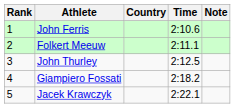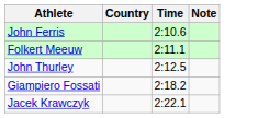 <table class="wikitable sortable">
 <tr>
-<th>Rank</th>
 <th>Athlete</th>
 <th>Country</th>
 <th>Time</th>
 <th>Note</th>
 </tr>
 <tr bgcolor=#CCFFCC>
-<td>1</td>
 <td><a href='#'>John Ferris</a></td>
 <td></td>
 <td>2:10.6</td>
 <td></td>
 </tr>
 <tr bgcolor=#CCFFCC>
-<td>2</td>
 <td><a href='#'>Folkert Meeuw</a></td>
 <td></td>
 <td>2:11.1</td>
 <td></td>
 </tr>
 <tr>
-<td>3</td>
 <td><a href='#'>John Thurley</a></td>
 <td></td>
 <td>2:12.5</td>
 <td></td>
 </tr>
 <tr>
-<td>4</td>
 <td><a href='#'>Giampiero Fossati</a></td>
 <td></td>
 <td>2:18.2</td>
 <td></td>
 </tr>
 <tr>
-<td>5</td>
 <td><a href='#'>Jacek Krawczyk</a></td>
 <td></td>
 <td>2:22.1</td>
 <td></td>
 </tr>
 </table>
